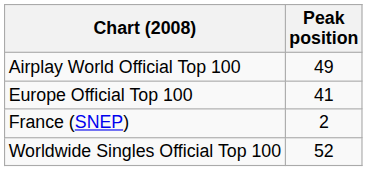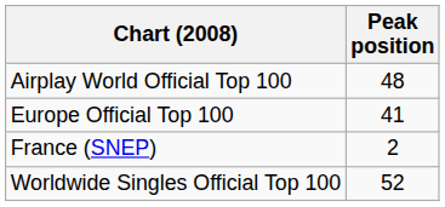 <table class="wikitable sortable">
 <tr>
 <th align="center">Chart (2008)</th>
 <th align="center">Peak<br>position</th>
 </tr>
 <tr>
 <td>Airplay World Official Top 100</td>
-<td align="center">49</td>
+<td align="center">48</td>
 </tr>
 <tr>
 <td>Europe Official Top 100</td>
 <td align="center">41</td>
 </tr>
 <tr>
 <td>France (<a href='#'>SNEP</a>)</td>
 <td align="center">2</td>
 </tr>
 <tr>
 <td>Worldwide Singles Official Top 100</td>
 <td align="center">52</td>
 </tr>
 </table>
